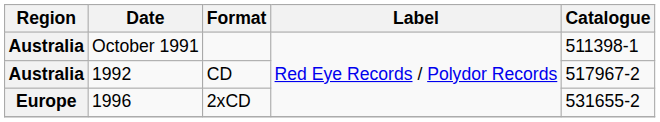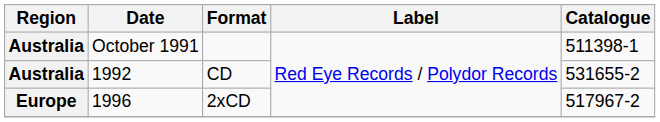 <table class="wikitable plainrowheaders">
 <tr>
 <th scope="col">Region</th>
 <th scope="col">Date</th>
 <th scope="col">Format</th>
 <th scope="col">Label</th>
 <th scope="col">Catalogue</th>
 </tr>
 <tr>
 <th scope="row">Australia</th>
 <td>October 1991</td>
 <td></td>
 <td rowspan="3"><a href='#'>Red Eye Records</a> / <a href='#'>Polydor Records</a></td>
 <td>511398-1</td>
 </tr>
 <tr>
 <th scope="row">Australia</th>
 <td>1992</td>
 <td>CD</td>
-<td>517967-2</td>
+<td>531655-2</td>
 </tr>
 <tr>
 <th scope="row">Europe</th>
 <td>1996</td>
 <td>2xCD</td>
-<td>531655-2</td>
+<td>517967-2</td>
 </tr>
 <tr>
 </tr>
 </table>
